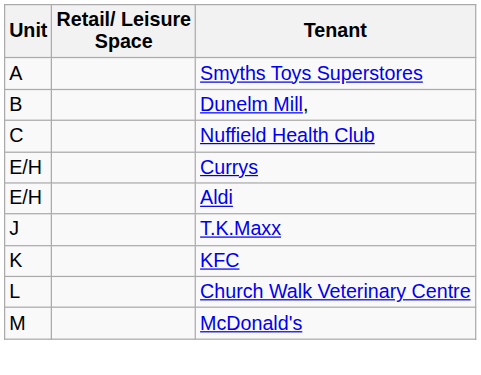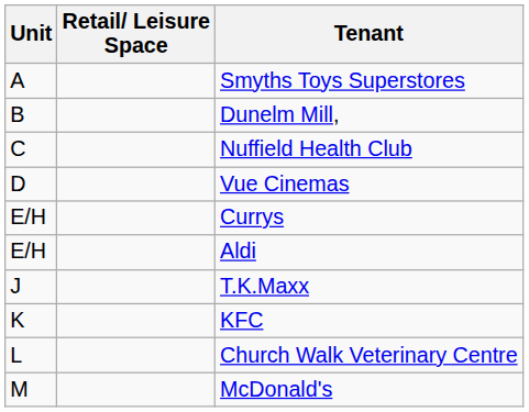 <table class="wikitable">
 <tr>
 <th>Unit</th>
 <th>Retail/ Leisure<br>Space</th>
 <th>Tenant</th>
 </tr>
 <tr>
 <td>A</td>
 <td></td>
 <td><a href='#'>Smyths Toys Superstores</a></td>
 </tr>
 <tr>
 <td>B</td>
 <td></td>
 <td><a href='#'>Dunelm Mill</a>,</td>
 </tr>
 <tr>
 <td>C</td>
 <td></td>
 <td><a href='#'>Nuffield Health Club</a></td>
+</tr>
+<tr>
+<td>D</td>
+<td></td>
+<td><a href='#'>Vue Cinemas</a></td>
 </tr>
 <tr>
 <td>E/H</td>
 <td></td>
 <td><a href='#'>Currys</a></td>
 </tr>
 <tr>
 <td>E/H</td>
 <td></td>
 <td><a href='#'>Aldi</a></td>
 </tr>
 <tr>
 <td>J</td>
 <td></td>
 <td><a href='#'>T.K.Maxx</a></td>
 </tr>
 <tr>
 <td>K</td>
 <td></td>
 <td><a href='#'>KFC</a></td>
 </tr>
 <tr>
 <td>L</td>
 <td></td>
 <td><a href='#'>Church Walk Veterinary Centre</a></td>
 </tr>
 <tr>
 <td>M</td>
 <td></td>
 <td><a href='#'>McDonald's</a></td>
 </tr>
 </table>
